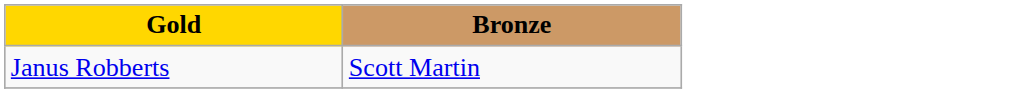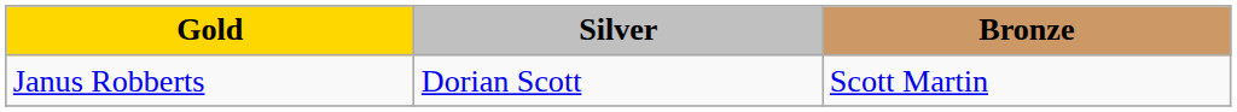 <table class="wikitable" style="text-align:left">
 <tr align="center">
 <td width=200 bgcolor=gold><strong>Gold</strong></td>
+<td width=200 bgcolor=silver><strong>Silver</strong></td>
 <td width=200 bgcolor=CC9966><strong>Bronze</strong></td>
 </tr>
 <tr>
 <td><a href='#'>Janus Robberts</a><br><em></em></td>
+<td><a href='#'>Dorian Scott</a><br><em></em></td>
 <td><a href='#'>Scott Martin</a><br><em></em></td>
 </tr>
 </table>
